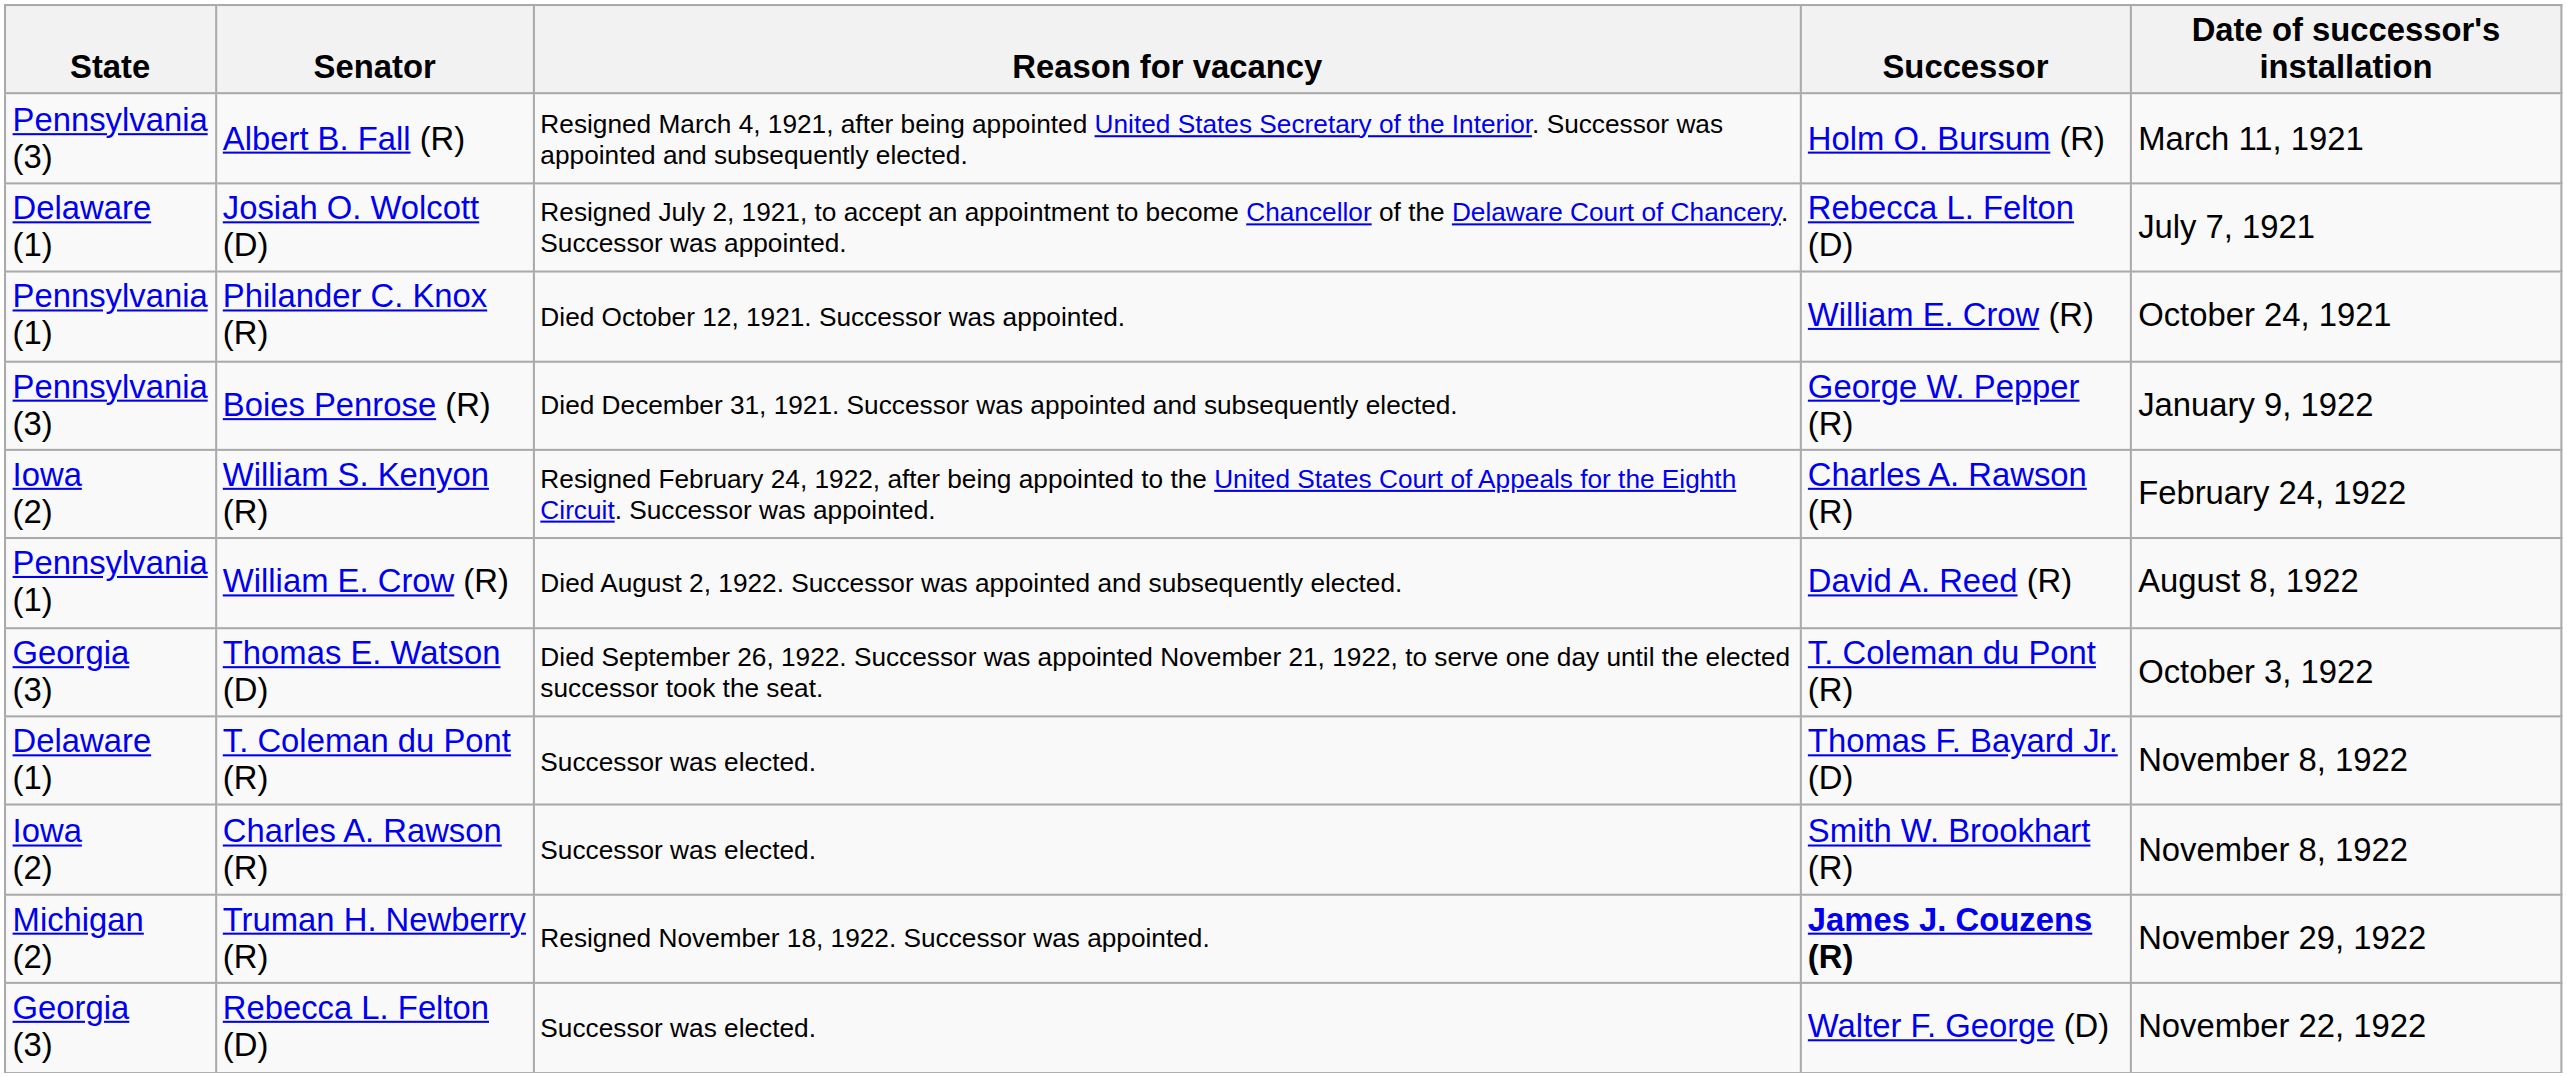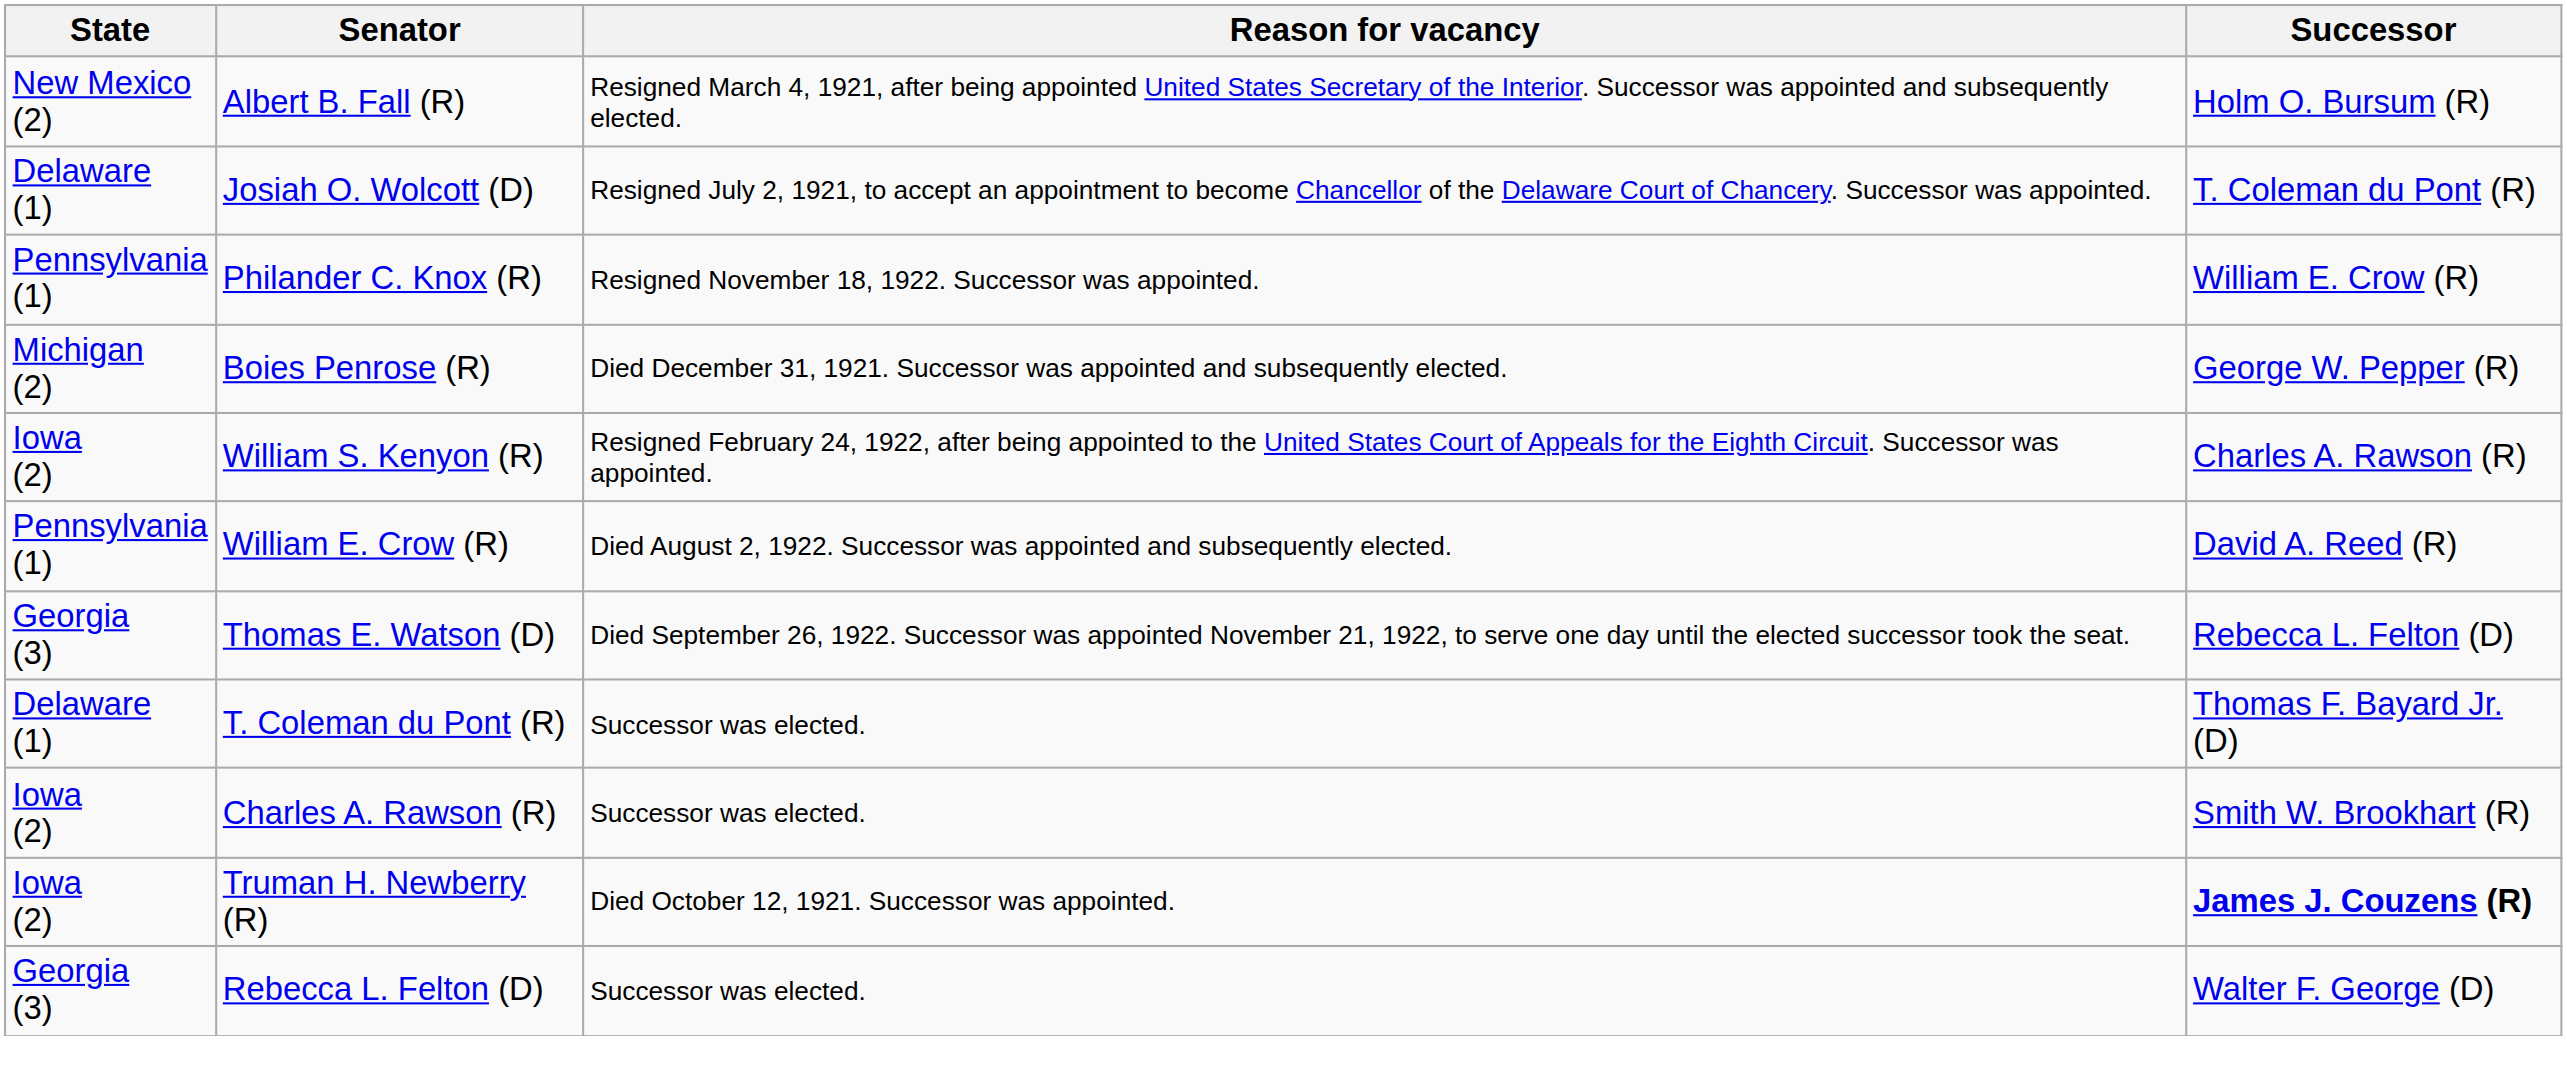 <table class="wikitable sortable">
 <tr style="vertical-align:bottom;">
 <th>State</th>
 <th>Senator</th>
 <th>Reason for vacancy</th>
 <th>Successor</th>
-<th>Date of successor's installation</th>
 </tr>
 <tr>
-<td><a href='#'>Pennsylvania</a><br>(3)</td>
+<td><a href='#'>New Mexico</a><br>(2)</td>
 <td><a href='#'>Albert B. Fall</a> (R)</td>
 <td style="font-size:80%">Resigned March 4, 1921, after being appointed <a href='#'>United States Secretary of the Interior</a>. Successor was appointed and subsequently elected.</td>
 <td><a href='#'>Holm O. Bursum</a> (R)</td>
-<td>March 11, 1921</td>
 </tr>
 <tr>
 <td><a href='#'>Delaware</a><br>(1)</td>
 <td><a href='#'>Josiah O. Wolcott</a> (D)</td>
 <td style="font-size:80%">Resigned July 2, 1921, to accept an appointment to become <a href='#'>Chancellor</a> of the <a href='#'>Delaware Court of Chancery</a>. Successor was appointed.</td>
-<td><a href='#'>Rebecca L. Felton</a> (D)</td>
-<td>July 7, 1921</td>
+<td><a href='#'>T. Coleman du Pont</a> (R)</td>
 </tr>
 <tr>
 <td><a href='#'>Pennsylvania</a><br>(1)</td>
 <td><a href='#'>Philander C. Knox</a> (R)</td>
-<td style="font-size:80%">Died October 12, 1921. Successor was appointed.</td>
+<td style="font-size:80%">Resigned November 18, 1922. Successor was appointed.</td>
 <td><a href='#'>William E. Crow</a> (R)</td>
-<td>October 24, 1921</td>
 </tr>
 <tr>
-<td><a href='#'>Pennsylvania</a><br>(3)</td>
+<td><a href='#'>Michigan</a><br>(2)</td>
 <td><a href='#'>Boies Penrose</a> (R)</td>
 <td style="font-size:80%">Died December 31, 1921. Successor was appointed and subsequently elected.</td>
 <td><a href='#'>George W. Pepper</a> (R)</td>
-<td>January 9, 1922</td>
 </tr>
 <tr>
 <td><a href='#'>Iowa</a><br>(2)</td>
 <td><a href='#'>William S. Kenyon</a> (R)</td>
 <td style="font-size:80%">Resigned February 24, 1922, after being appointed to the <a href='#'>United States Court of Appeals for the Eighth Circuit</a>.   Successor was appointed.</td>
 <td><a href='#'>Charles A. Rawson</a> (R)</td>
-<td>February 24, 1922</td>
 </tr>
 <tr>
 <td><a href='#'>Pennsylvania</a><br>(1)</td>
 <td><a href='#'>William E. Crow</a> (R)</td>
 <td style="font-size:80%">Died August 2, 1922. Successor was appointed and subsequently elected.</td>
 <td><a href='#'>David A. Reed</a> (R)</td>
-<td>August 8, 1922</td>
 </tr>
 <tr>
 <td><a href='#'>Georgia</a><br>(3)</td>
 <td><a href='#'>Thomas E. Watson</a> (D)</td>
 <td style="font-size:80%">Died September 26, 1922. Successor was appointed November 21, 1922, to serve one day until the elected successor took the seat.</td>
-<td><a href='#'>T. Coleman du Pont</a> (R)</td>
-<td>October 3, 1922</td>
+<td><a href='#'>Rebecca L. Felton</a> (D)</td>
 </tr>
 <tr>
 <td><a href='#'>Delaware</a><br>(1)</td>
 <td><a href='#'>T. Coleman du Pont</a> (R)</td>
 <td style="font-size:80%">Successor was elected.</td>
 <td><a href='#'>Thomas F. Bayard Jr.</a> (D)</td>
-<td>November 8, 1922</td>
 </tr>
 <tr>
 <td><a href='#'>Iowa</a><br>(2)</td>
 <td><a href='#'>Charles A. Rawson</a> (R)</td>
 <td style="font-size:80%">Successor was elected.</td>
 <td><a href='#'>Smith W. Brookhart</a> (R)</td>
-<td>November 8, 1922</td>
 </tr>
 <tr>
-<td><a href='#'>Michigan</a><br>(2)</td>
+<td><a href='#'>Iowa</a><br>(2)</td>
 <td><a href='#'>Truman H. Newberry</a> (R)</td>
-<td style="font-size:80%">Resigned November 18, 1922. Successor was appointed.</td>
+<td style="font-size:80%">Died October 12, 1921. Successor was appointed.</td>
 <td><strong><a href='#'>James J. Couzens</a> (R)</strong></td>
-<td>November 29, 1922</td>
 </tr>
 <tr>
 <td><a href='#'>Georgia</a><br>(3)</td>
 <td><a href='#'>Rebecca L. Felton</a> (D)</td>
 <td style="font-size:80%">Successor was elected.</td>
 <td><a href='#'>Walter F. George</a> (D)</td>
-<td>November 22, 1922</td>
 </tr>
 </table>
